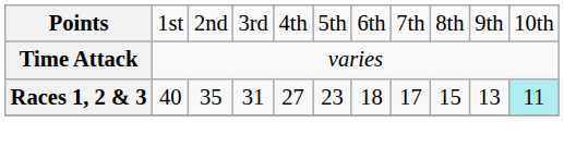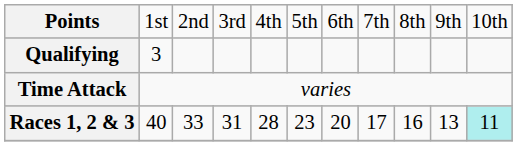 <table class="wikitable" style="font-size:85%; text-align:center">
 <tr>
 <th>Points</th>
 <td>1st</td>
 <td>2nd</td>
 <td>3rd</td>
 <td>4th</td>
 <td>5th</td>
 <td>6th</td>
 <td>7th</td>
 <td>8th</td>
 <td>9th</td>
 <td>10th</td>
 </tr>
 <tr>
+<th>Qualifying</th>
+<td>3</td>
+<td></td>
+<td></td>
+<td></td>
+<td></td>
+<td></td>
+<td></td>
+<td></td>
+<td></td>
+<td></td>
+</tr>
+<tr>
 <th>Time Attack</th>
 <td colspan=10><em>varies</em></td>
 </tr>
 <tr>
 <th>Races 1, 2 & 3</th>
 <td>40</td>
-<td>35</td>
+<td>33</td>
 <td>31</td>
-<td>27</td>
+<td>28</td>
 <td>23</td>
-<td>18</td>
+<td>20</td>
 <td>17</td>
-<td>15</td>
+<td>16</td>
 <td>13</td>
 <td style="background: paleturquoise;">11</td>
 </tr>
 <tr>
 </tr>
 </table>
